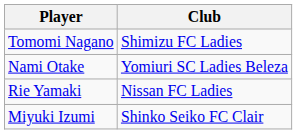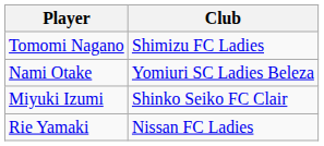 <table class="wikitable">
 <tr>
 <th>Player</th>
 <th>Club</th>
 </tr>
 <tr>
 <td> <a href='#'>Tomomi Nagano</a></td>
 <td><a href='#'>Shimizu FC Ladies</a></td>
 </tr>
 <tr>
 <td> <a href='#'>Nami Otake</a></td>
 <td><a href='#'>Yomiuri SC Ladies Beleza</a></td>
 </tr>
 <tr>
+<td> <a href='#'>Miyuki Izumi</a></td>
+<td><a href='#'>Shinko Seiko FC Clair</a></td>
+</tr>
+<tr>
 <td> <a href='#'>Rie Yamaki</a></td>
 <td><a href='#'>Nissan FC Ladies</a></td>
 </tr>
-<tr>
-<td> <a href='#'>Miyuki Izumi</a></td>
-<td><a href='#'>Shinko Seiko FC Clair</a></td>
-</tr>
 </table>
